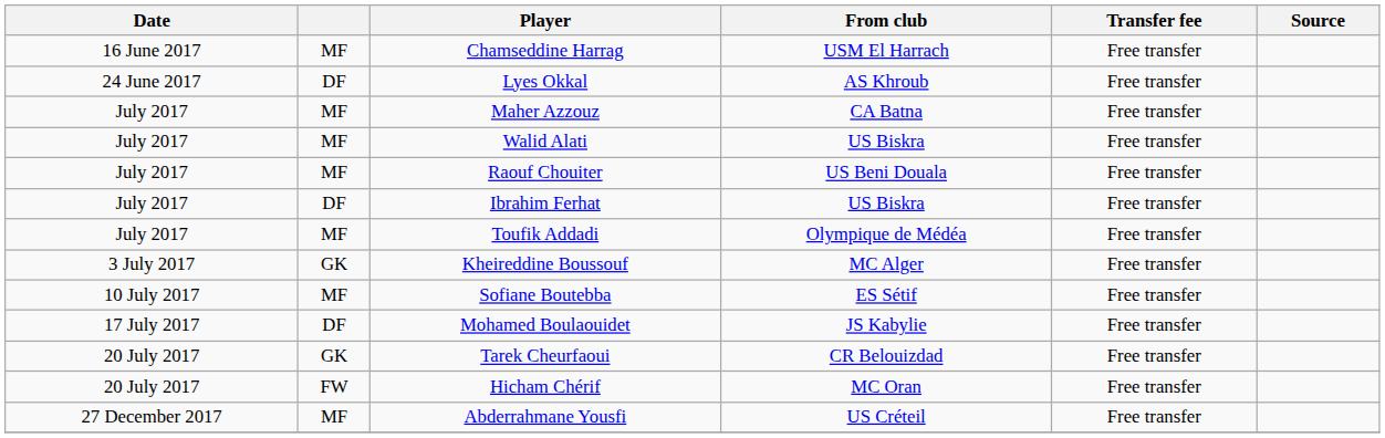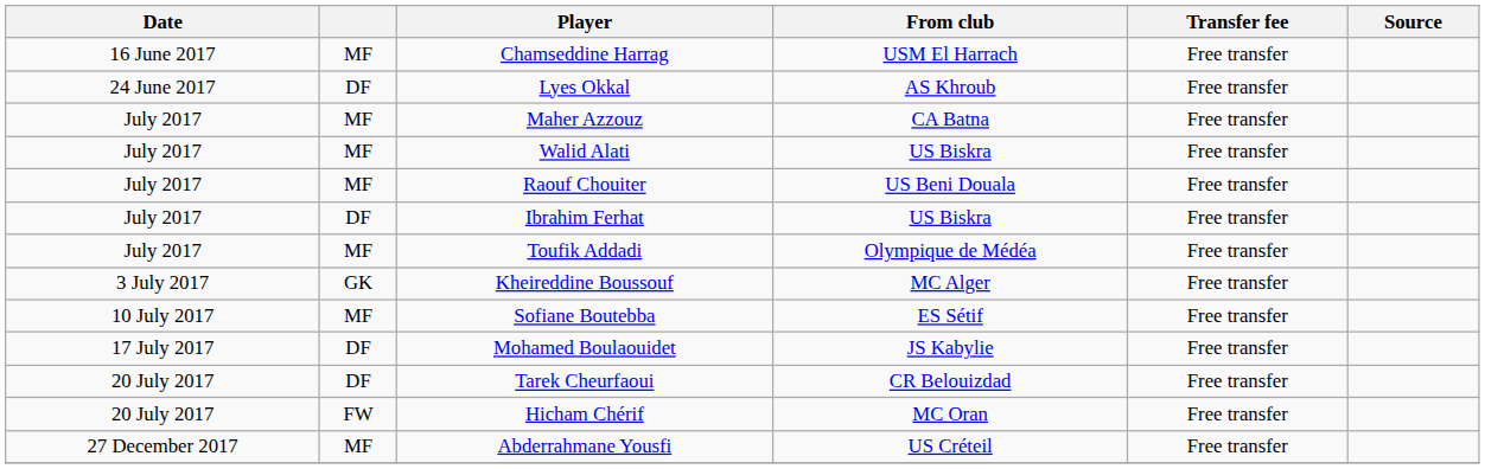 <table class="wikitable sortable" style="width:80%; text-align:center; font-size:85%; text-align:centre;">
 <tr>
 <th>Date</th>
 <th></th>
 <th>Player</th>
 <th>From club</th>
 <th>Transfer fee</th>
 <th>Source</th>
 </tr>
 <tr>
 <td>16 June 2017</td>
 <td>MF</td>
 <td> <a href='#'>Chamseddine Harrag</a></td>
 <td><a href='#'>USM El Harrach</a></td>
 <td>Free transfer</td>
 <td></td>
 </tr>
 <tr>
 <td>24 June 2017</td>
 <td>DF</td>
 <td> <a href='#'>Lyes Okkal</a></td>
 <td><a href='#'>AS Khroub</a></td>
 <td>Free transfer</td>
 <td></td>
 </tr>
 <tr>
 <td>July 2017</td>
 <td>MF</td>
 <td> <a href='#'>Maher Azzouz</a></td>
 <td><a href='#'>CA Batna</a></td>
 <td>Free transfer</td>
 <td></td>
 </tr>
 <tr>
 <td>July 2017</td>
 <td>MF</td>
 <td> <a href='#'>Walid Alati</a></td>
 <td><a href='#'>US Biskra</a></td>
 <td>Free transfer</td>
 <td></td>
 </tr>
 <tr>
 <td>July 2017</td>
 <td>MF</td>
 <td> <a href='#'>Raouf Chouiter</a></td>
 <td><a href='#'>US Beni Douala</a></td>
 <td>Free transfer</td>
 <td></td>
 </tr>
 <tr>
 <td>July 2017</td>
 <td>DF</td>
 <td> <a href='#'>Ibrahim Ferhat</a></td>
 <td><a href='#'>US Biskra</a></td>
 <td>Free transfer</td>
 <td></td>
 </tr>
 <tr>
 <td>July 2017</td>
 <td>MF</td>
 <td> <a href='#'>Toufik Addadi</a></td>
 <td><a href='#'>Olympique de Médéa</a></td>
 <td>Free transfer</td>
 <td></td>
 </tr>
 <tr>
 <td>3 July 2017</td>
 <td>GK</td>
 <td> <a href='#'>Kheireddine Boussouf</a></td>
 <td><a href='#'>MC Alger</a></td>
 <td>Free transfer</td>
 <td></td>
 </tr>
 <tr>
 <td>10 July 2017</td>
 <td>MF</td>
 <td> <a href='#'>Sofiane Boutebba</a></td>
 <td><a href='#'>ES Sétif</a></td>
 <td>Free transfer</td>
 <td></td>
 </tr>
 <tr>
 <td>17 July 2017</td>
 <td>DF</td>
 <td> <a href='#'>Mohamed Boulaouidet</a></td>
 <td><a href='#'>JS Kabylie</a></td>
 <td>Free transfer</td>
 <td></td>
 </tr>
 <tr>
 <td>20 July 2017</td>
-<td>GK</td>
+<td>DF</td>
 <td> <a href='#'>Tarek Cheurfaoui</a></td>
 <td><a href='#'>CR Belouizdad</a></td>
 <td>Free transfer</td>
 <td></td>
 </tr>
 <tr>
 <td>20 July 2017</td>
 <td>FW</td>
 <td> <a href='#'>Hicham Chérif</a></td>
 <td><a href='#'>MC Oran</a></td>
 <td>Free transfer</td>
 <td></td>
 </tr>
 <tr>
 <td>27 December 2017</td>
 <td>MF</td>
 <td> <a href='#'>Abderrahmane Yousfi</a></td>
 <td> <a href='#'>US Créteil</a></td>
 <td>Free transfer</td>
 <td></td>
 </tr>
 <tr>
 </tr>
 </table>
